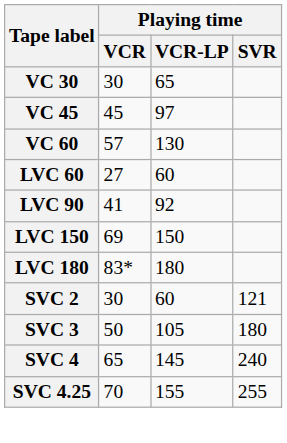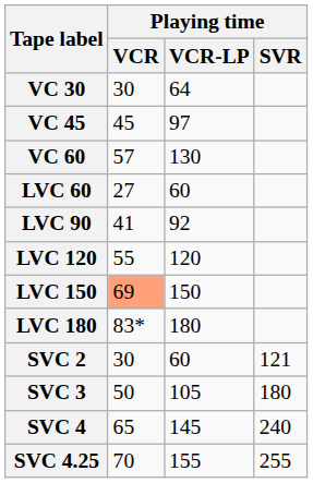 <table class="wikitable">
 <tr>
 <th rowspan="2">Tape label</th>
 <th colspan="3">Playing time</th>
 </tr>
 <tr>
 <th>VCR</th>
 <th>VCR-LP</th>
 <th>SVR</th>
 </tr>
 <tr>
 <th>VC 30</th>
 <td>30</td>
-<td>65</td>
+<td>64</td>
 <td></td>
 </tr>
 <tr>
 <th>VC 45</th>
 <td>45</td>
 <td>97</td>
 <td></td>
 </tr>
 <tr>
 <th>VC 60</th>
 <td>57</td>
 <td>130</td>
 <td></td>
 </tr>
 <tr>
 <th>LVC 60</th>
 <td>27</td>
 <td>60</td>
 <td></td>
 </tr>
 <tr>
 <th>LVC 90</th>
 <td>41</td>
 <td>92</td>
 <td></td>
 </tr>
 <tr>
+<th>LVC 120</th>
+<td>55</td>
+<td>120</td>
+<td></td>
+</tr>
+<tr>
 <th>LVC 150</th>
-<td>69</td>
+<td style="background: lightsalmon;">69</td>
 <td>150</td>
 <td></td>
 </tr>
 <tr>
 <th>LVC 180</th>
 <td>83*</td>
 <td>180</td>
 <td></td>
 </tr>
 <tr>
 <th>SVC 2</th>
 <td>30</td>
 <td>60</td>
 <td>121</td>
 </tr>
 <tr>
 <th>SVC 3</th>
 <td>50</td>
 <td>105</td>
 <td>180</td>
 </tr>
 <tr>
 <th>SVC 4</th>
 <td>65</td>
 <td>145</td>
 <td>240</td>
 </tr>
 <tr>
 <th>SVC 4.25</th>
 <td>70</td>
 <td>155</td>
 <td>255</td>
 </tr>
 </table>
